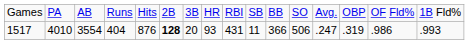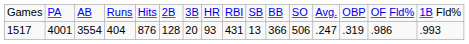 <table class="wikitable">
 <tr>
 <td>Games</td>
 <td><a href='#'>PA</a></td>
 <td><a href='#'>AB</a></td>
 <td><a href='#'>Runs</a></td>
 <td><a href='#'>Hits</a></td>
 <td><a href='#'>2B</a></td>
 <td><a href='#'>3B</a></td>
 <td><a href='#'>HR</a></td>
 <td><a href='#'>RBI</a></td>
 <td><a href='#'>SB</a></td>
 <td><a href='#'>BB</a></td>
 <td><a href='#'>SO</a></td>
 <td><a href='#'>Avg.</a></td>
 <td><a href='#'>OBP</a></td>
 <td><a href='#'>OF</a> <a href='#'>Fld%</a></td>
 <td><a href='#'>1B</a> Fld%</td>
 </tr>
 <tr>
 <td>1517</td>
-<td>4010</td>
+<td>4001</td>
 <td>3554</td>
 <td>404</td>
 <td>876</td>
-<td><strong>128</strong></td>
+<td>128</td>
 <td>20</td>
 <td>93</td>
 <td>431</td>
-<td>11</td>
+<td>13</td>
 <td>366</td>
 <td>506</td>
 <td>.247</td>
 <td>.319</td>
 <td>.986</td>
 <td>.993</td>
 </tr>
 </table>
